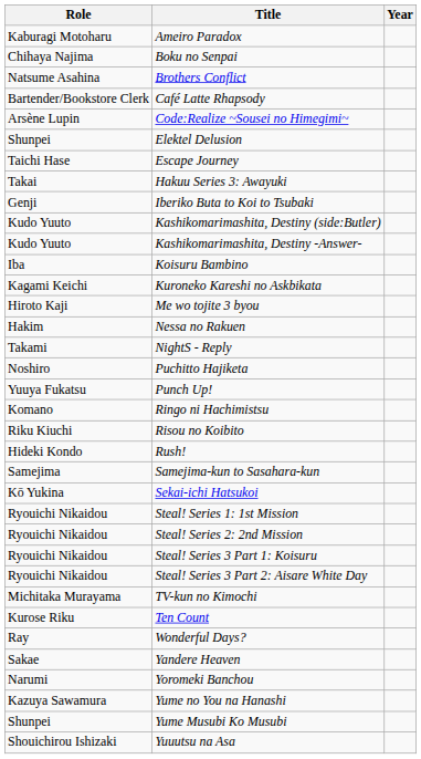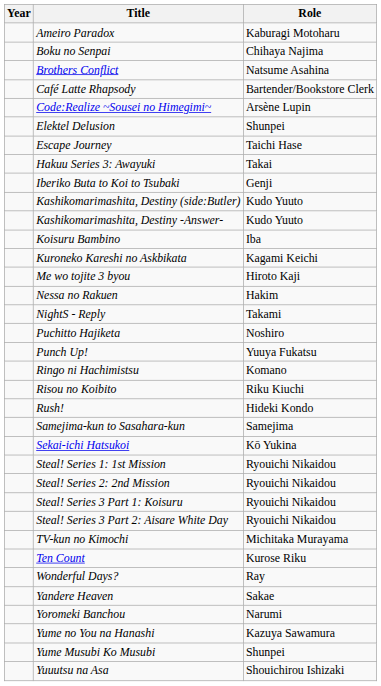 <table class="wikitable">
 <tr>
+<th>Year</th>
+<th>Title</th>
 <th>Role</th>
-<th>Title</th>
-<th>Year</th>
 </tr>
 <tr>
+<td></td>
+<td><em>Ameiro Paradox</em></td>
 <td>Kaburagi Motoharu</td>
-<td><em>Ameiro Paradox</em></td>
-<td></td>
 </tr>
 <tr>
+<td></td>
+<td><em>Boku no Senpai</em></td>
 <td>Chihaya Najima</td>
-<td><em>Boku no Senpai</em></td>
-<td></td>
 </tr>
 <tr>
+<td></td>
+<td><em><a href='#'>Brothers Conflict</a></em></td>
 <td>Natsume Asahina</td>
-<td><em><a href='#'>Brothers Conflict</a></em></td>
-<td></td>
 </tr>
 <tr>
+<td></td>
+<td><em>Café Latte Rhapsody</em></td>
 <td>Bartender/Bookstore Clerk</td>
-<td><em>Café Latte Rhapsody</em></td>
-<td></td>
 </tr>
 <tr>
+<td></td>
+<td><em><a href='#'>Code:Realize ~Sousei no Himegimi~</a></em></td>
 <td>Arsène Lupin</td>
-<td><em><a href='#'>Code:Realize ~Sousei no Himegimi~</a></em></td>
-<td></td>
 </tr>
 <tr>
+<td></td>
+<td><em>Elektel Delusion</em></td>
 <td>Shunpei</td>
-<td><em>Elektel Delusion</em></td>
-<td></td>
 </tr>
 <tr>
+<td></td>
+<td><em>Escape Journey</em></td>
 <td>Taichi Hase</td>
-<td><em>Escape Journey</em></td>
-<td></td>
 </tr>
 <tr>
+<td></td>
+<td><em>Hakuu Series 3: Awayuki</em></td>
 <td>Takai</td>
-<td><em>Hakuu Series 3: Awayuki</em></td>
-<td></td>
 </tr>
 <tr>
+<td></td>
+<td><em>Iberiko Buta to Koi to Tsubaki</em></td>
 <td>Genji</td>
-<td><em>Iberiko Buta to Koi to Tsubaki</em></td>
-<td></td>
 </tr>
 <tr>
+<td></td>
+<td><em>Kashikomarimashita, Destiny (side:Butler)</em></td>
 <td>Kudo Yuuto</td>
-<td><em>Kashikomarimashita, Destiny (side:Butler)</em></td>
-<td></td>
 </tr>
 <tr>
+<td></td>
+<td><em>Kashikomarimashita, Destiny -Answer-</em></td>
 <td>Kudo Yuuto</td>
-<td><em>Kashikomarimashita, Destiny -Answer-</em></td>
-<td></td>
 </tr>
 <tr>
+<td></td>
+<td><em>Koisuru Bambino</em></td>
 <td>Iba</td>
-<td><em>Koisuru Bambino</em></td>
-<td></td>
 </tr>
 <tr>
+<td></td>
+<td><em>Kuroneko Kareshi no Askbikata</em></td>
 <td>Kagami Keichi</td>
-<td><em>Kuroneko Kareshi no Askbikata</em></td>
-<td></td>
 </tr>
 <tr>
+<td></td>
+<td><em>Me wo tojite 3 byou</em></td>
 <td>Hiroto Kaji</td>
-<td><em>Me wo tojite 3 byou</em></td>
-<td></td>
 </tr>
 <tr>
+<td></td>
+<td><em>Nessa no Rakuen</em></td>
 <td>Hakim</td>
-<td><em>Nessa no Rakuen</em></td>
-<td></td>
 </tr>
 <tr>
+<td></td>
+<td><em>NightS - Reply</em></td>
 <td>Takami</td>
-<td><em>NightS - Reply</em></td>
-<td></td>
 </tr>
 <tr>
+<td></td>
+<td><em>Puchitto Hajiketa</em></td>
 <td>Noshiro</td>
-<td><em>Puchitto Hajiketa</em></td>
-<td></td>
 </tr>
 <tr>
+<td></td>
+<td><em>Punch Up!</em></td>
 <td>Yuuya Fukatsu</td>
-<td><em>Punch Up!</em></td>
-<td></td>
 </tr>
 <tr>
+<td></td>
+<td><em>Ringo ni Hachimistsu</em></td>
 <td>Komano</td>
-<td><em>Ringo ni Hachimistsu</em></td>
-<td></td>
 </tr>
 <tr>
+<td></td>
+<td><em>Risou no Koibito</em></td>
 <td>Riku Kiuchi</td>
-<td><em>Risou no Koibito</em></td>
-<td></td>
 </tr>
 <tr>
+<td></td>
+<td><em>Rush!</em></td>
 <td>Hideki Kondo</td>
-<td><em>Rush!</em></td>
-<td></td>
 </tr>
 <tr>
+<td></td>
+<td><em>Samejima-kun to Sasahara-kun</em></td>
 <td>Samejima</td>
-<td><em>Samejima-kun to Sasahara-kun</em></td>
-<td></td>
 </tr>
 <tr>
+<td></td>
+<td><em><a href='#'>Sekai-ichi Hatsukoi</a></em></td>
 <td>Kō Yukina</td>
-<td><em><a href='#'>Sekai-ichi Hatsukoi</a></em></td>
-<td></td>
 </tr>
 <tr>
+<td></td>
+<td><em>Steal! Series 1: 1st Mission</em></td>
 <td>Ryouichi Nikaidou</td>
-<td><em>Steal! Series 1: 1st Mission</em></td>
-<td></td>
 </tr>
 <tr>
+<td></td>
+<td><em>Steal! Series 2: 2nd Mission</em></td>
 <td>Ryouichi Nikaidou</td>
-<td><em>Steal! Series 2: 2nd Mission</em></td>
-<td></td>
 </tr>
 <tr>
+<td></td>
+<td><em>Steal! Series 3 Part 1: Koisuru</em></td>
 <td>Ryouichi Nikaidou</td>
-<td><em>Steal! Series 3 Part 1: Koisuru</em></td>
-<td></td>
 </tr>
 <tr>
+<td></td>
+<td><em>Steal! Series 3 Part 2: Aisare White Day</em></td>
 <td>Ryouichi Nikaidou</td>
-<td><em>Steal! Series 3 Part 2: Aisare White Day</em></td>
-<td></td>
 </tr>
 <tr>
+<td></td>
+<td><em>TV-kun no Kimochi</em></td>
 <td>Michitaka Murayama</td>
-<td><em>TV-kun no Kimochi</em></td>
-<td></td>
 </tr>
 <tr>
+<td></td>
+<td><a href='#'><em>Ten Count</em></a></td>
 <td>Kurose Riku</td>
-<td><a href='#'><em>Ten Count</em></a></td>
-<td></td>
 </tr>
 <tr>
+<td></td>
+<td><em>Wonderful Days?</em></td>
 <td>Ray</td>
-<td><em>Wonderful Days?</em></td>
-<td></td>
 </tr>
 <tr>
+<td></td>
+<td><em>Yandere Heaven</em></td>
 <td>Sakae</td>
-<td><em>Yandere Heaven</em></td>
-<td></td>
 </tr>
 <tr>
+<td></td>
+<td><em>Yoromeki Banchou</em></td>
 <td>Narumi</td>
-<td><em>Yoromeki Banchou</em></td>
-<td></td>
 </tr>
 <tr>
+<td></td>
+<td><em>Yume no You na Hanashi</em></td>
 <td>Kazuya Sawamura</td>
-<td><em>Yume no You na Hanashi</em></td>
-<td></td>
 </tr>
 <tr>
+<td></td>
+<td><em>Yume Musubi Ko Musubi</em></td>
 <td>Shunpei</td>
-<td><em>Yume Musubi Ko Musubi</em></td>
-<td></td>
 </tr>
 <tr>
+<td></td>
+<td><em>Yuuutsu na Asa</em></td>
 <td>Shouichirou Ishizaki</td>
-<td><em>Yuuutsu na Asa</em></td>
-<td></td>
 </tr>
 </table>
